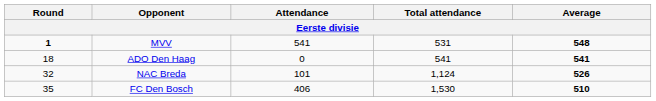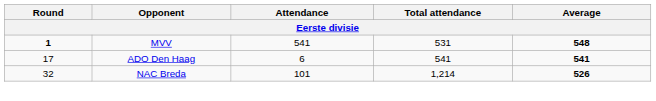 <table class="wikitable" style="text-align: center; font-size: 95%; width: 80%;">
 <tr>
 <th style="width: 10px;">Round</th>
 <th style="width: 80px;">Opponent</th>
 <th style="width: 80px;">Attendance</th>
 <th style="width: 80px;">Total attendance</th>
 <th style="width: 80px;">Average</th>
 </tr>
 <tr>
 <th colspan="5" align="center"><a href='#'><strong>Eerste divisie</strong></a></th>
 </tr>
 <tr>
 <td align="center"><strong>1</strong></td>
 <td align="center"><a href='#'>MVV</a></td>
 <td align="center">541</td>
 <td align="center">531</td>
 <td align="center"><strong>548</strong></td>
 </tr>
 <tr>
-<td align="center">18</td>
+<td align="center">17</td>
 <td align="center"><a href='#'>ADO Den Haag</a></td>
-<td align="center">0</td>
+<td align="center">6</td>
 <td align="center">541</td>
 <td align="center"><strong>541</strong></td>
 </tr>
 <tr>
 <td align="center">32</td>
 <td align="center"><a href='#'>NAC Breda</a></td>
 <td align="center">101</td>
-<td align="center">1,124</td>
+<td align="center">1,214</td>
 <td align="center"><strong>526</strong></td>
 </tr>
-<tr>
-<td align="center">35</td>
-<td align="center"><a href='#'>FC Den Bosch</a></td>
-<td align="center">406</td>
-<td align="center">1,530</td>
-<td align="center"><strong>510</strong></td>
-</tr>
 </table>
